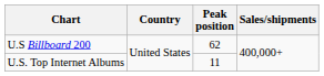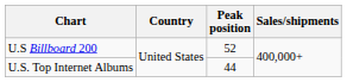 <table class="wikitable sortable">
 <tr>
 <th>Chart</th>
 <th>Country</th>
 <th>Peak<br>position</th>
 <th align="left">Sales/shipments</th>
 </tr>
 <tr>
 <td>U.S <a href='#'><em>Billboard</em> 200</a></td>
 <td rowspan="2">United States</td>
-<td align="center">62</td>
+<td align="center">52</td>
 <td rowspan="2">400,000+</td>
 </tr>
 <tr>
 <td>U.S. Top Internet Albums</td>
-<td align="center">11</td>
+<td align="center">44</td>
 </tr>
 </table>
